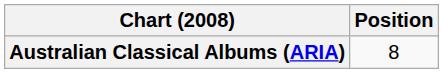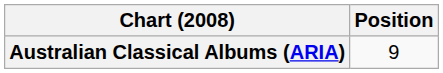 <table class="wikitable plainrowheaders" style="text-align:center">
 <tr>
 <th>Chart (2008)</th>
 <th>Position</th>
 </tr>
 <tr>
 <th scope="row">Australian Classical Albums (<a href='#'>ARIA</a>)</th>
-<td>8</td>
+<td>9</td>
 </tr>
 </table>
